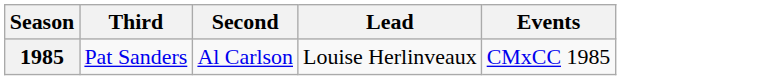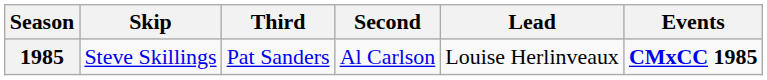 <table class="wikitable">
 <tr>
 <th scope="col">Season</th>
+<th scope="col">Skip</th>
 <th scope="col">Third</th>
 <th scope="col">Second</th>
 <th scope="col">Lead</th>
 <th scope="col">Events</th>
 </tr>
 <tr>
 <th scope="row">1985</th>
+<td><a href='#'>Steve Skillings</a></td>
 <td><a href='#'>Pat Sanders</a></td>
 <td><a href='#'>Al Carlson</a></td>
 <td>Louise Herlinveaux</td>
-<td><a href='#'>CMxCC</a> 1985 </td>
+<td><strong><a href='#'>CMxCC</a> 1985 </strong></td>
 </tr>
 </table>
